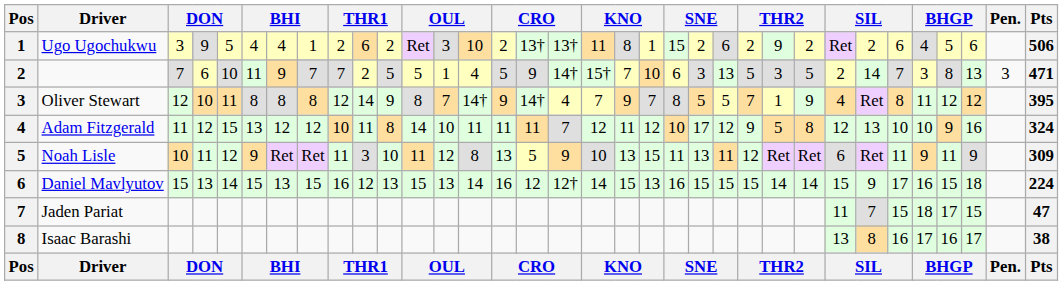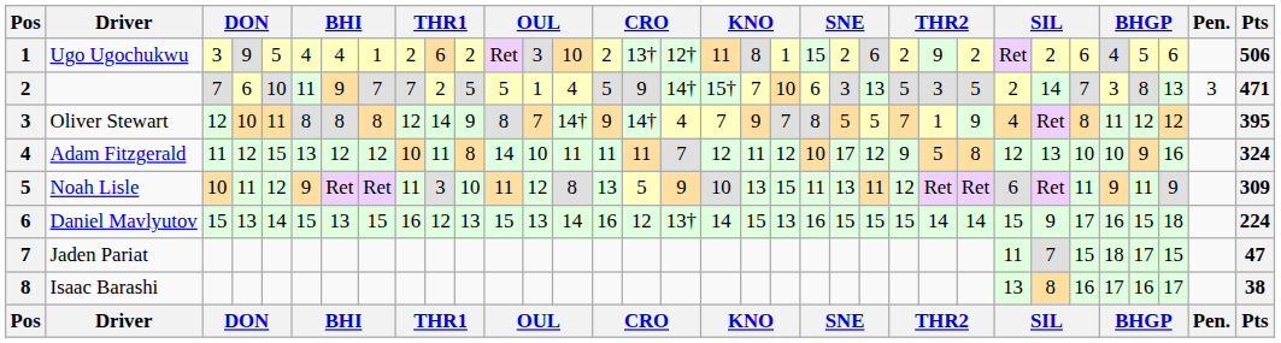 <table class="wikitable" style="font-size:85%; text-align:center">
 <tr>
 <th>Pos</th>
 <th>Driver</th>
 <th colspan=3><a href='#'>DON</a></th>
 <th colspan=3><a href='#'>BHI</a></th>
 <th colspan=3><a href='#'>THR1</a></th>
 <th colspan=3><a href='#'>OUL</a></th>
 <th colspan=3><a href='#'>CRO</a></th>
 <th colspan=3><a href='#'>KNO</a></th>
 <th colspan=3><a href='#'>SNE</a></th>
 <th colspan=3><a href='#'>THR2</a></th>
 <th colspan=3><a href='#'>SIL</a></th>
 <th colspan=3><a href='#'>BHGP</a></th>
 <th>Pen.</th>
 <th>Pts</th>
 </tr>
 <tr>
 <th>1</th>
 <td style="text-align:left"> <a href='#'>Ugo Ugochukwu</a></td>
 <td style="background:#ffffbf">3</td>
 <td style="background:#dfdfdf">9</td>
 <td style="background:#ffffbf">5</td>
 <td style="background:#ffffbf">4</td>
 <td style="background:#ffffbf">4</td>
 <td style="background:#ffffbf">1</td>
 <td style="background:#ffffbf">2</td>
 <td style="background:#ffdf9f">6</td>
 <td style="background:#ffffbf">2</td>
 <td style="background:#efcfff">Ret</td>
 <td style="background:#dfdfdf">3</td>
 <td style="background:#ffdf9f">10</td>
 <td style="background:#ffffbf">2</td>
 <td style="background:#dfffdf">13†</td>
-<td style="background:#dfffdf">13†</td>
+<td style="background:#dfffdf">12†</td>
 <td style="background:#ffdf9f">11</td>
 <td style="background:#dfdfdf">8</td>
 <td style="background:#ffffbf">1</td>
 <td style="background:#dfffdf">15</td>
 <td style="background:#ffffbf">2</td>
 <td style="background:#dfdfdf">6</td>
 <td style="background:#ffffbf">2</td>
 <td style="background:#dfffdf">9</td>
 <td style="background:#ffffbf">2</td>
 <td style="background:#efcfff">Ret</td>
 <td style="background:#ffffbf">2</td>
 <td style="background:#ffffbf">6</td>
 <td style="background:#dfdfdf">4</td>
 <td style="background:#ffffbf">5</td>
 <td style="background:#ffffbf">6</td>
 <td></td>
 <th>506</th>
 </tr>
 <tr>
 <th>2</th>
 <td style="text-align:left"></td>
 <td style="background:#dfdfdf">7</td>
 <td style="background:#ffffbf">6</td>
 <td style="background:#dfdfdf">10</td>
 <td style="background:#dfffdf">11</td>
 <td style="background:#ffdf9f">9</td>
 <td style="background:#dfdfdf">7</td>
 <td style="background:#dfdfdf">7</td>
 <td style="background:#ffffbf">2</td>
 <td style="background:#dfdfdf">5</td>
 <td style="background:#ffffbf">5</td>
 <td style="background:#ffffbf">1</td>
 <td style="background:#ffffbf">4</td>
 <td style="background:#dfdfdf">5</td>
 <td style="background:#dfdfdf">9</td>
 <td style="background:#dfffdf">14†</td>
 <td style="background:#dfffdf">15†</td>
 <td style="background:#ffffbf">7</td>
 <td style="background:#ffdf9f">10</td>
 <td style="background:#ffffbf">6</td>
 <td style="background:#dfdfdf">3</td>
 <td style="background:#dfffdf">13</td>
 <td style="background:#dfdfdf">5</td>
 <td style="background:#dfdfdf">3</td>
 <td style="background:#dfdfdf">5</td>
 <td style="background:#ffffbf">2</td>
 <td style="background:#dfffdf">14</td>
 <td style="background:#dfdfdf">7</td>
 <td style="background:#ffffbf">3</td>
 <td style="background:#dfdfdf">8</td>
 <td style="background:#dfffdf">13</td>
 <td>3</td>
 <th>471</th>
 </tr>
 <tr>
 <th>3</th>
 <td style="text-align:left"> Oliver Stewart</td>
 <td style="background:#dfffdf">12</td>
 <td style="background:#ffdf9f">10</td>
 <td style="background:#ffdf9f">11</td>
 <td style="background:#dfdfdf">8</td>
 <td style="background:#dfdfdf">8</td>
 <td style="background:#ffdf9f">8</td>
 <td style="background:#dfffdf">12</td>
 <td style="background:#dfffdf">14</td>
 <td style="background:#dfffdf">9</td>
 <td style="background:#dfdfdf">8</td>
 <td style="background:#ffdf9f">7</td>
 <td style="background:#dfffdf">14†</td>
 <td style="background:#ffdf9f">9</td>
 <td style="background:#dfffdf">14†</td>
 <td style="background:#ffffbf">4</td>
 <td style="background:#ffffbf">7</td>
 <td style="background:#ffdf9f">9</td>
 <td style="background:#dfdfdf">7</td>
 <td style="background:#dfdfdf">8</td>
 <td style="background:#ffdf9f">5</td>
 <td style="background:#ffffbf">5</td>
 <td style="background:#ffdf9f">7</td>
 <td style="background:#ffffbf">1</td>
 <td style="background:#dfffdf">9</td>
 <td style="background:#ffdf9f">4</td>
 <td style="background:#efcfff">Ret</td>
 <td style="background:#ffdf9f">8</td>
 <td style="background:#dfffdf">11</td>
 <td style="background:#dfffdf">12</td>
 <td style="background:#ffdf9f">12</td>
 <td></td>
 <th>395</th>
 </tr>
 <tr>
 <th>4</th>
 <td style="text-align:left"> <a href='#'>Adam Fitzgerald</a></td>
 <td style="background:#dfffdf">11</td>
 <td style="background:#dfffdf">12</td>
 <td style="background:#dfffdf">15</td>
 <td style="background:#dfffdf">13</td>
 <td style="background:#dfffdf">12</td>
 <td style="background:#dfffdf">12</td>
 <td style="background:#ffdf9f">10</td>
 <td style="background:#dfffdf">11</td>
 <td style="background:#ffdf9f">8</td>
 <td style="background:#dfffdf">14</td>
 <td style="background:#dfffdf">10</td>
 <td style="background:#dfffdf">11</td>
 <td style="background:#dfffdf">11</td>
 <td style="background:#ffdf9f">11</td>
 <td style="background:#dfdfdf">7</td>
 <td style="background:#dfffdf">12</td>
 <td style="background:#dfffdf">11</td>
 <td style="background:#dfffdf">12</td>
 <td style="background:#ffdf9f">10</td>
 <td style="background:#dfffdf">17</td>
 <td style="background:#dfffdf">12</td>
 <td style="background:#dfffdf">9</td>
 <td style="background:#ffdf9f">5</td>
 <td style="background:#ffdf9f">8</td>
 <td style="background:#dfffdf">12</td>
 <td style="background:#dfffdf">13</td>
 <td style="background:#dfffdf">10</td>
 <td style="background:#dfffdf">10</td>
 <td style="background:#ffdf9f">9</td>
 <td style="background:#dfffdf">16</td>
 <td></td>
 <th>324</th>
 </tr>
 <tr>
 <th>5</th>
 <td style="text-align:left"> <a href='#'>Noah Lisle</a></td>
 <td style="background:#ffdf9f">10</td>
 <td style="background:#dfffdf">11</td>
 <td style="background:#dfffdf">12</td>
 <td style="background:#ffdf9f">9</td>
 <td style="background:#efcfff">Ret</td>
 <td style="background:#efcfff">Ret</td>
 <td style="background:#dfffdf">11</td>
 <td style="background:#dfdfdf">3</td>
 <td style="background:#dfffdf">10</td>
 <td style="background:#ffdf9f">11</td>
 <td style="background:#dfffdf">12</td>
 <td style="background:#dfdfdf">8</td>
 <td style="background:#dfffdf">13</td>
 <td style="background:#ffffbf">5</td>
 <td style="background:#ffdf9f">9</td>
 <td style="background:#dfdfdf">10</td>
 <td style="background:#dfffdf">13</td>
 <td style="background:#dfffdf">15</td>
 <td style="background:#dfffdf">11</td>
 <td style="background:#dfffdf">13</td>
 <td style="background:#ffdf9f">11</td>
 <td style="background:#dfffdf">12</td>
 <td style="background:#efcfff">Ret</td>
 <td style="background:#efcfff">Ret</td>
 <td style="background:#dfdfdf">6</td>
 <td style="background:#efcfff">Ret</td>
 <td style="background:#dfffdf">11</td>
 <td style="background:#ffdf9f">9</td>
 <td style="background:#dfffdf">11</td>
 <td style="background:#dfdfdf">9</td>
 <td></td>
 <th>309</th>
 </tr>
 <tr>
 <th>6</th>
 <td style="text-align:left"> <a href='#'>Daniel Mavlyutov</a></td>
 <td style="background:#dfffdf">15</td>
 <td style="background:#dfffdf">13</td>
 <td style="background:#dfffdf">14</td>
 <td style="background:#dfffdf">15</td>
 <td style="background:#dfffdf">13</td>
 <td style="background:#dfffdf">15</td>
 <td style="background:#dfffdf">16</td>
 <td style="background:#dfffdf">12</td>
 <td style="background:#dfffdf">13</td>
 <td style="background:#dfffdf">15</td>
 <td style="background:#dfffdf">13</td>
 <td style="background:#dfffdf">14</td>
 <td style="background:#dfffdf">16</td>
 <td style="background:#dfffdf">12</td>
-<td style="background:#dfffdf">12†</td>
+<td style="background:#dfffdf">13†</td>
 <td style="background:#dfffdf">14</td>
 <td style="background:#dfffdf">15</td>
 <td style="background:#dfffdf">13</td>
 <td style="background:#dfffdf">16</td>
 <td style="background:#dfffdf">15</td>
 <td style="background:#dfffdf">15</td>
 <td style="background:#dfffdf">15</td>
 <td style="background:#dfffdf">14</td>
 <td style="background:#dfffdf">14</td>
 <td style="background:#dfffdf">15</td>
 <td style="background:#dfffdf">9</td>
 <td style="background:#dfffdf">17</td>
 <td style="background:#dfffdf">16</td>
 <td style="background:#dfffdf">15</td>
 <td style="background:#dfffdf">18</td>
 <td></td>
 <th>224</th>
 </tr>
 <tr>
 <th>7</th>
 <td style="text-align:left"> Jaden Pariat</td>
 <td></td>
 <td></td>
 <td></td>
 <td></td>
 <td></td>
 <td></td>
 <td></td>
 <td></td>
 <td></td>
 <td></td>
 <td></td>
 <td></td>
 <td></td>
 <td></td>
 <td></td>
 <td></td>
 <td></td>
 <td></td>
 <td></td>
 <td></td>
 <td></td>
 <td></td>
 <td></td>
 <td></td>
 <td style="background:#dfffdf">11</td>
 <td style="background:#dfdfdf">7</td>
 <td style="background:#dfffdf">15</td>
 <td style="background:#dfffdf">18</td>
 <td style="background:#dfffdf">17</td>
 <td style="background:#dfffdf">15</td>
 <td></td>
 <th>47</th>
 </tr>
 <tr>
 <th>8</th>
 <td style="text-align:left"> Isaac Barashi</td>
 <td></td>
 <td></td>
 <td></td>
 <td></td>
 <td></td>
 <td></td>
 <td></td>
 <td></td>
 <td></td>
 <td></td>
 <td></td>
 <td></td>
 <td></td>
 <td></td>
 <td></td>
 <td></td>
 <td></td>
 <td></td>
 <td></td>
 <td></td>
 <td></td>
 <td></td>
 <td></td>
 <td></td>
 <td style="background:#dfffdf">13</td>
 <td style="background:#ffdf9f">8</td>
 <td style="background:#dfffdf">16</td>
 <td style="background:#dfffdf">17</td>
 <td style="background:#dfffdf">16</td>
 <td style="background:#dfffdf">17</td>
 <td></td>
 <th>38</th>
 </tr>
 <tr>
 <th>Pos</th>
 <th>Driver</th>
 <th colspan=3><a href='#'>DON</a></th>
 <th colspan=3><a href='#'>BHI</a></th>
 <th colspan=3><a href='#'>THR1</a></th>
 <th colspan=3><a href='#'>OUL</a></th>
 <th colspan=3><a href='#'>CRO</a></th>
 <th colspan=3><a href='#'>KNO</a></th>
 <th colspan=3><a href='#'>SNE</a></th>
 <th colspan=3><a href='#'>THR2</a></th>
 <th colspan=3><a href='#'>SIL</a></th>
 <th colspan=3><a href='#'>BHGP</a></th>
 <th>Pen.</th>
 <th>Pts</th>
 </tr>
 </table>
